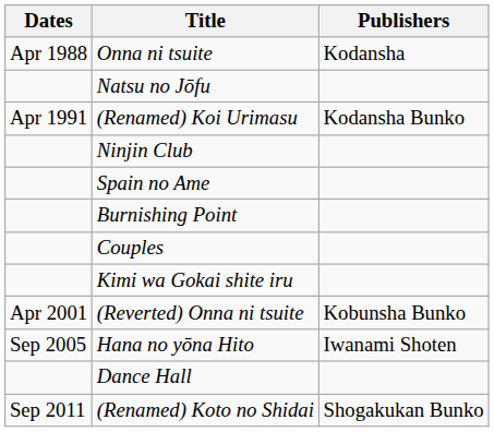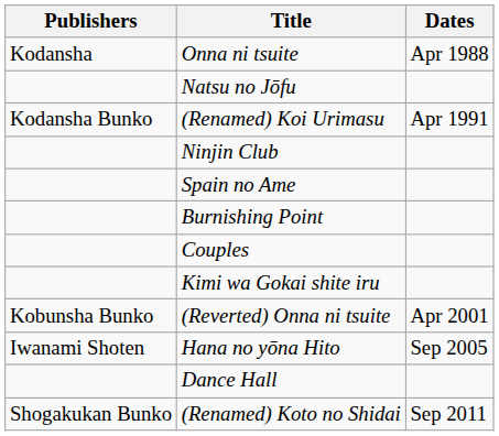 <table class="wikitable">
 <tr>
+<th>Publishers</th>
+<th>Title</th>
 <th>Dates</th>
-<th>Title</th>
-<th>Publishers</th>
 </tr>
 <tr>
+<td>Kodansha</td>
+<td><em>Onna ni tsuite</em></td>
 <td>Apr 1988</td>
-<td><em>Onna ni tsuite</em></td>
-<td>Kodansha</td>
 </tr>
 <tr>
 <td></td>
 <td><em>Natsu no Jōfu</em></td>
 <td></td>
 </tr>
 <tr>
+<td>Kodansha Bunko</td>
+<td><em>(Renamed) Koi Urimasu</em></td>
 <td>Apr 1991</td>
-<td><em>(Renamed) Koi Urimasu</em></td>
-<td>Kodansha Bunko</td>
 </tr>
 <tr>
 <td></td>
 <td><em>Ninjin Club</em></td>
 <td></td>
 </tr>
 <tr>
 <td></td>
 <td><em>Spain no Ame</em></td>
 <td></td>
 </tr>
 <tr>
 <td></td>
 <td><em>Burnishing Point</em></td>
 <td></td>
 </tr>
 <tr>
 <td></td>
 <td><em>Couples</em></td>
 <td></td>
 </tr>
 <tr>
 <td></td>
 <td><em>Kimi wa Gokai shite iru</em></td>
 <td></td>
 </tr>
 <tr>
+<td>Kobunsha Bunko</td>
+<td><em>(Reverted) Onna ni tsuite</em></td>
 <td>Apr 2001</td>
-<td><em>(Reverted) Onna ni tsuite</em></td>
-<td>Kobunsha Bunko</td>
 </tr>
 <tr>
+<td>Iwanami Shoten</td>
+<td><em>Hana no yōna Hito</em></td>
 <td>Sep 2005</td>
-<td><em>Hana no yōna Hito</em></td>
-<td>Iwanami Shoten</td>
 </tr>
 <tr>
 <td></td>
 <td><em>Dance Hall</em></td>
 <td></td>
 </tr>
 <tr>
+<td>Shogakukan Bunko</td>
+<td><em>(Renamed) Koto no Shidai</em></td>
 <td>Sep 2011</td>
-<td><em>(Renamed) Koto no Shidai</em></td>
-<td>Shogakukan Bunko</td>
 </tr>
 </table>
